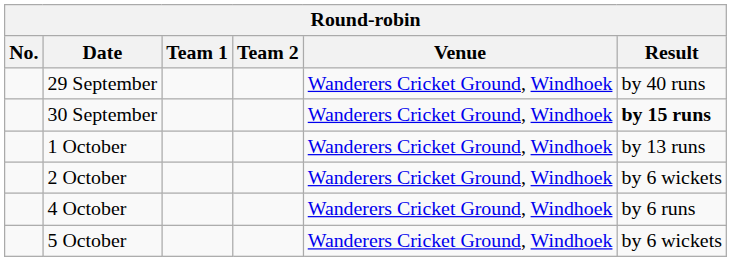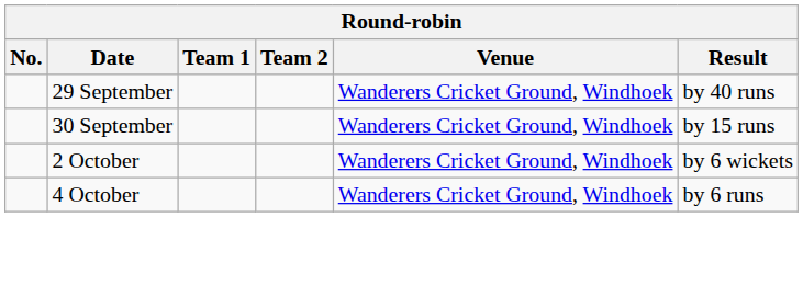 <table class="wikitable">
 <tr>
 <th colspan="6">Round-robin</th>
 </tr>
 <tr>
 <th>No.</th>
 <th>Date</th>
 <th>Team 1</th>
 <th>Team 2</th>
 <th>Venue</th>
 <th>Result</th>
 </tr>
 <tr>
 <td></td>
 <td>29 September</td>
 <td></td>
 <td></td>
 <td><a href='#'>Wanderers Cricket Ground</a>, <a href='#'>Windhoek</a></td>
 <td> by 40 runs</td>
 </tr>
 <tr>
 <td></td>
 <td>30 September</td>
 <td></td>
 <td></td>
 <td><a href='#'>Wanderers Cricket Ground</a>, <a href='#'>Windhoek</a></td>
-<td><strong> by 15 runs</strong></td>
-</tr>
-<tr>
-<td></td>
-<td>1 October</td>
-<td></td>
-<td></td>
-<td><a href='#'>Wanderers Cricket Ground</a>, <a href='#'>Windhoek</a></td>
-<td> by 13 runs</td>
+<td> by 15 runs</td>
 </tr>
 <tr>
 <td></td>
 <td>2 October</td>
 <td></td>
 <td></td>
 <td><a href='#'>Wanderers Cricket Ground</a>, <a href='#'>Windhoek</a></td>
 <td> by 6 wickets</td>
 </tr>
 <tr>
 <td></td>
 <td>4 October</td>
 <td></td>
 <td></td>
 <td><a href='#'>Wanderers Cricket Ground</a>, <a href='#'>Windhoek</a></td>
 <td> by 6 runs</td>
 </tr>
-<tr>
-<td></td>
-<td>5 October</td>
-<td></td>
-<td></td>
-<td><a href='#'>Wanderers Cricket Ground</a>, <a href='#'>Windhoek</a></td>
-<td> by 6 wickets</td>
-</tr>
 </table>
